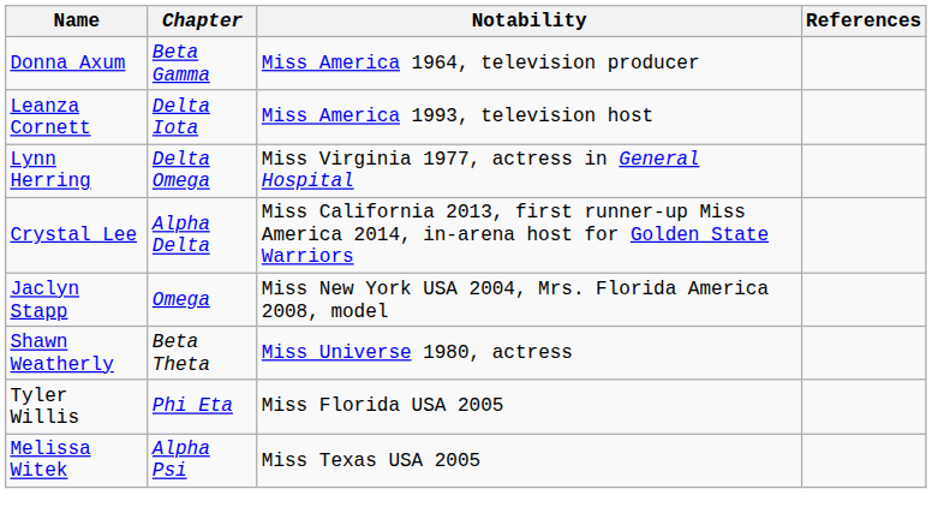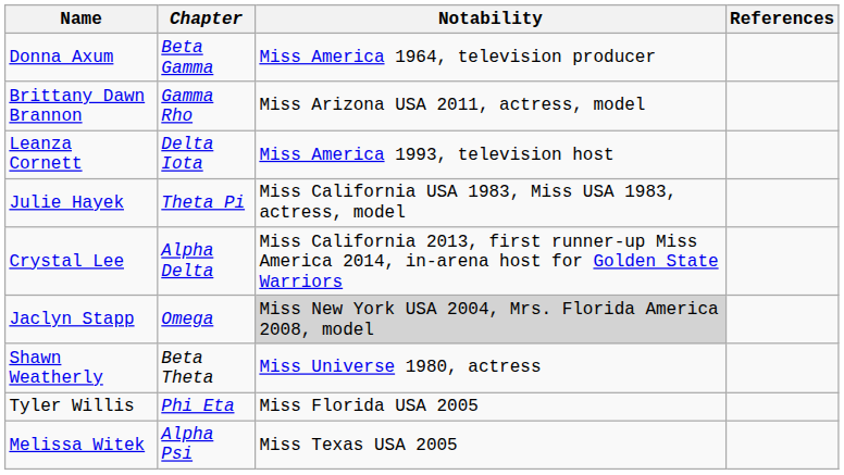 <table class="wikitable sortable" style="width:100%;">
 <tr>
 <th>Name</th>
 <th><em>Chapter</em></th>
 <th>Notability</th>
 <th>References</th>
 </tr>
 <tr>
 <td><a href='#'>Donna Axum</a></td>
 <td><a href='#'><em>Beta Gamma</em></a></td>
 <td><a href='#'>Miss America</a> 1964, television producer</td>
 <td></td>
 </tr>
 <tr>
+<td><a href='#'>Brittany Dawn Brannon</a></td>
+<td><a href='#'><em>Gamma Rho</em></a></td>
+<td>Miss Arizona USA 2011, actress, model</td>
+<td></td>
+</tr>
+<tr>
 <td><a href='#'>Leanza Cornett</a></td>
 <td><a href='#'><em>Delta Iota</em></a></td>
 <td><a href='#'>Miss America</a> 1993, television host</td>
 <td></td>
 </tr>
 <tr>
-<td><a href='#'>Lynn Herring</a></td>
-<td><a href='#'><em>Delta Omega</em></a></td>
-<td>Miss Virginia 1977, actress in <em><a href='#'>General Hospital</a></em></td>
+<td><a href='#'>Julie Hayek</a></td>
+<td><a href='#'><em>Theta Pi</em></a></td>
+<td>Miss California USA 1983, Miss USA 1983, actress, model</td>
 <td></td>
 </tr>
 <tr>
 <td><a href='#'>Crystal Lee</a></td>
 <td><a href='#'><em>Alpha Delta</em></a></td>
 <td>Miss California 2013, first runner-up Miss America 2014, in-arena host for <a href='#'>Golden State Warriors</a></td>
 <td></td>
 </tr>
 <tr>
 <td><a href='#'>Jaclyn Stapp</a></td>
 <td><a href='#'><em>Omega</em></a></td>
-<td>Miss New York USA 2004, Mrs. Florida America 2008, model</td>
+<td style="background: lightgrey;">Miss New York USA 2004, Mrs. Florida America 2008, model</td>
 <td></td>
 </tr>
 <tr>
 <td><a href='#'>Shawn Weatherly</a></td>
 <td><em>Beta Theta</em></td>
 <td><a href='#'>Miss Universe</a> 1980, actress</td>
 <td></td>
 </tr>
 <tr>
 <td>Tyler Willis</td>
 <td><a href='#'><em>Phi Eta</em></a></td>
 <td>Miss Florida USA 2005</td>
 <td></td>
 </tr>
 <tr>
 <td><a href='#'>Melissa Witek</a></td>
 <td><a href='#'><em>Alpha Psi</em></a></td>
 <td>Miss Texas USA 2005</td>
 <td></td>
 </tr>
 </table>
